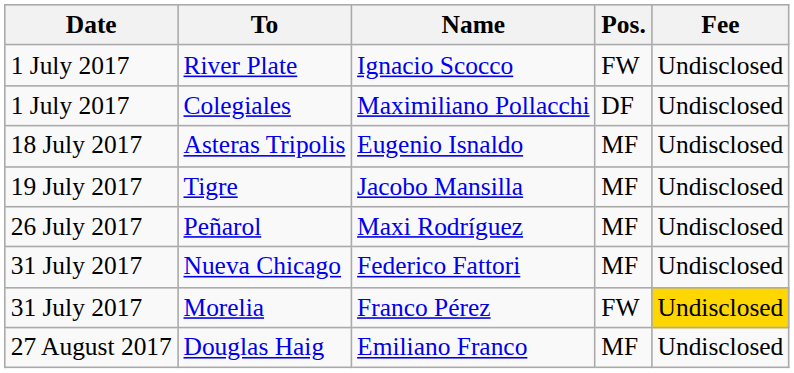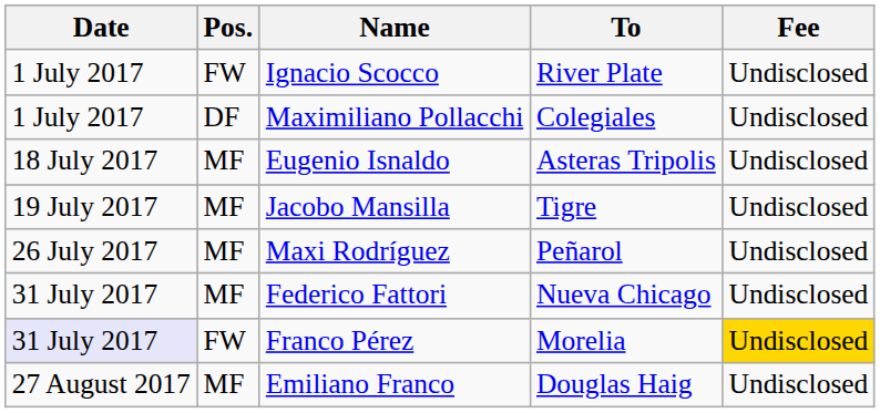 <table class="wikitable">
 <tr>
 <th>Date</th>
+<th>Pos.</th>
+<th>Name</th>
 <th>To</th>
-<th>Name</th>
-<th>Pos.</th>
 <th>Fee</th>
 </tr>
 <tr>
 <td>1 July 2017</td>
+<td>FW</td>
+<td> <a href='#'>Ignacio Scocco</a></td>
 <td> <a href='#'>River Plate</a></td>
-<td> <a href='#'>Ignacio Scocco</a></td>
-<td>FW</td>
 <td>Undisclosed</td>
 </tr>
 <tr>
 <td>1 July 2017</td>
+<td>DF</td>
+<td> <a href='#'>Maximiliano Pollacchi</a></td>
 <td> <a href='#'>Colegiales</a></td>
-<td> <a href='#'>Maximiliano Pollacchi</a></td>
-<td>DF</td>
 <td>Undisclosed</td>
 </tr>
 <tr>
 <td>18 July 2017</td>
+<td>MF</td>
+<td> <a href='#'>Eugenio Isnaldo</a></td>
 <td> <a href='#'>Asteras Tripolis</a></td>
-<td> <a href='#'>Eugenio Isnaldo</a></td>
-<td>MF</td>
 <td>Undisclosed</td>
 </tr>
 <tr>
 <td>19 July 2017</td>
+<td>MF</td>
+<td> <a href='#'>Jacobo Mansilla</a></td>
 <td> <a href='#'>Tigre</a></td>
-<td> <a href='#'>Jacobo Mansilla</a></td>
-<td>MF</td>
 <td>Undisclosed</td>
 </tr>
 <tr>
 <td>26 July 2017</td>
+<td>MF</td>
+<td> <a href='#'>Maxi Rodríguez</a></td>
 <td> <a href='#'>Peñarol</a></td>
-<td> <a href='#'>Maxi Rodríguez</a></td>
-<td>MF</td>
 <td>Undisclosed</td>
 </tr>
 <tr>
 <td>31 July 2017</td>
+<td>MF</td>
+<td> <a href='#'>Federico Fattori</a></td>
 <td> <a href='#'>Nueva Chicago</a></td>
-<td> <a href='#'>Federico Fattori</a></td>
-<td>MF</td>
 <td>Undisclosed</td>
 </tr>
 <tr>
-<td>31 July 2017</td>
+<td style="background: lavender;">31 July 2017</td>
+<td>FW</td>
+<td> <a href='#'>Franco Pérez</a></td>
 <td> <a href='#'>Morelia</a></td>
-<td> <a href='#'>Franco Pérez</a></td>
-<td>FW</td>
 <td style="background: gold;">Undisclosed</td>
 </tr>
 <tr>
 <td>27 August 2017</td>
+<td>MF</td>
+<td> <a href='#'>Emiliano Franco</a></td>
 <td> <a href='#'>Douglas Haig</a></td>
-<td> <a href='#'>Emiliano Franco</a></td>
-<td>MF</td>
 <td>Undisclosed</td>
 </tr>
 </table>
